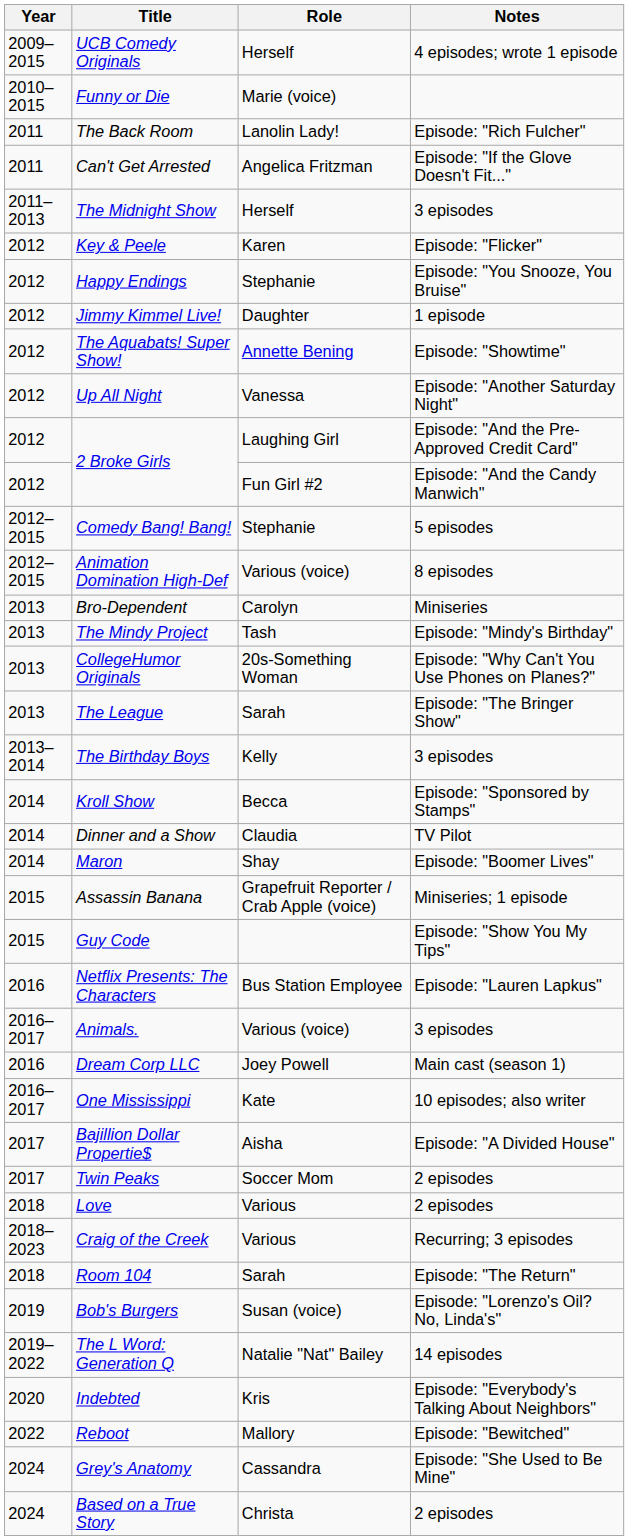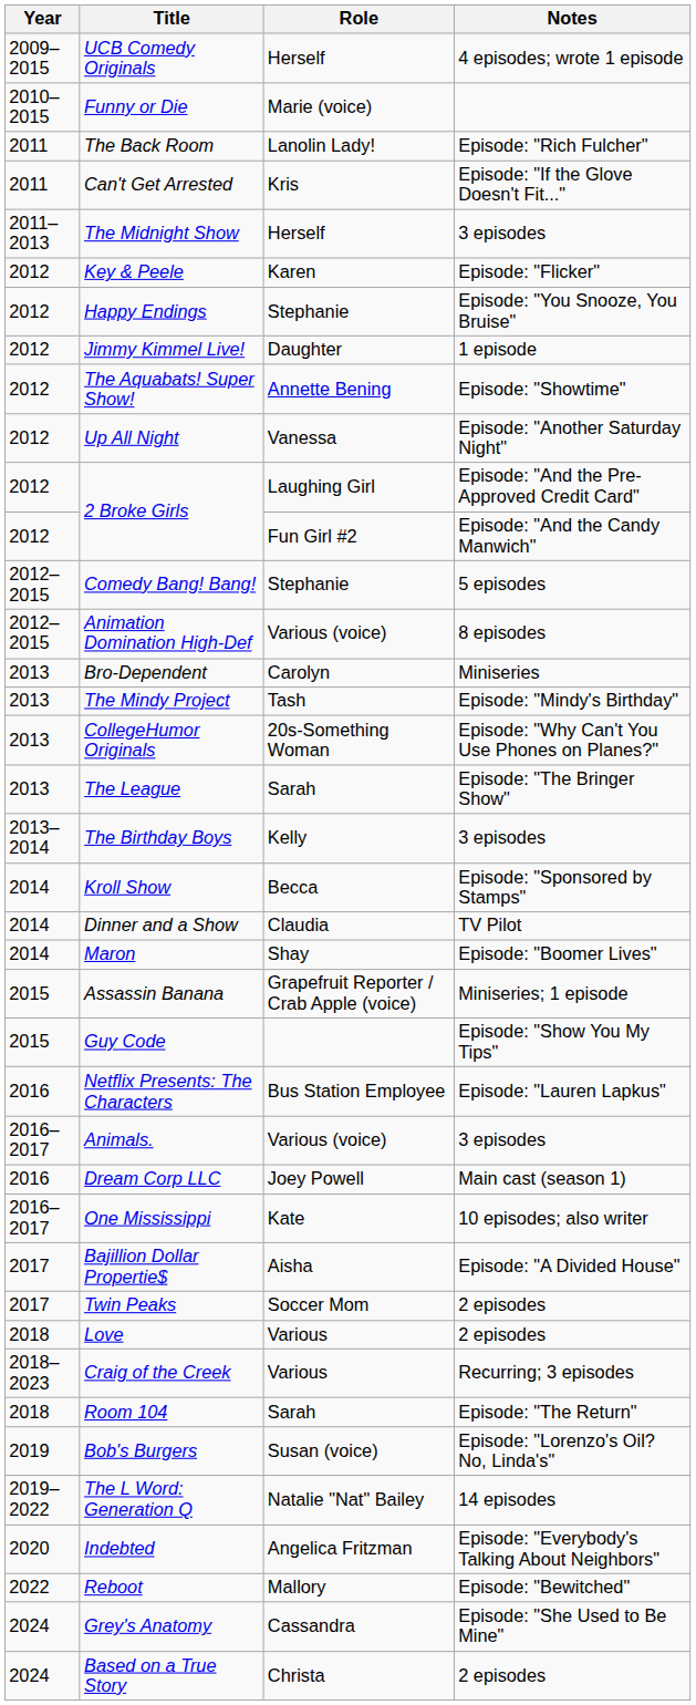 <table class="wikitable unsortable">
 <tr>
 <th>Year</th>
 <th>Title</th>
 <th>Role</th>
 <th>Notes</th>
 </tr>
 <tr>
 <td>2009–2015</td>
 <td><em><a href='#'>UCB Comedy Originals</a></em></td>
 <td>Herself</td>
 <td>4 episodes; wrote 1 episode</td>
 </tr>
 <tr>
 <td>2010–2015</td>
 <td><em><a href='#'>Funny or Die</a></em></td>
 <td>Marie (voice)</td>
 <td></td>
 </tr>
 <tr>
 <td>2011</td>
 <td><em>The Back Room</em></td>
 <td>Lanolin Lady!</td>
 <td>Episode: "Rich Fulcher"</td>
 </tr>
 <tr>
 <td>2011</td>
 <td><em>Can't Get Arrested</em></td>
-<td>Angelica Fritzman</td>
+<td>Kris</td>
 <td>Episode: "If the Glove Doesn't Fit..."</td>
 </tr>
 <tr>
 <td>2011–2013</td>
 <td><em><a href='#'>The Midnight Show</a></em></td>
 <td>Herself</td>
 <td>3 episodes</td>
 </tr>
 <tr>
 <td>2012</td>
 <td><em><a href='#'>Key & Peele</a></em></td>
 <td>Karen</td>
 <td>Episode: "Flicker"</td>
 </tr>
 <tr>
 <td>2012</td>
 <td><em><a href='#'>Happy Endings</a></em></td>
 <td>Stephanie</td>
 <td>Episode: "You Snooze, You Bruise"</td>
 </tr>
 <tr>
 <td>2012</td>
 <td><em><a href='#'>Jimmy Kimmel Live!</a></em></td>
 <td>Daughter</td>
 <td>1 episode</td>
 </tr>
 <tr>
 <td>2012</td>
 <td><em><a href='#'>The Aquabats! Super Show!</a></em></td>
 <td><a href='#'>Annette Bening</a></td>
 <td>Episode: "Showtime"</td>
 </tr>
 <tr>
 <td>2012</td>
 <td><em><a href='#'>Up All Night</a></em></td>
 <td>Vanessa</td>
 <td>Episode: "Another Saturday Night"</td>
 </tr>
 <tr>
 <td>2012</td>
 <td rowspan="2"><em><a href='#'>2 Broke Girls</a></em></td>
 <td>Laughing Girl</td>
 <td>Episode: "And the Pre-Approved Credit Card"</td>
 </tr>
 <tr>
 <td>2012</td>
 <td>Fun Girl #2</td>
 <td>Episode: "And the Candy Manwich"</td>
 </tr>
 <tr>
 <td>2012–2015</td>
 <td><em><a href='#'>Comedy Bang! Bang!</a></em></td>
 <td>Stephanie</td>
 <td>5 episodes</td>
 </tr>
 <tr>
 <td>2012–2015</td>
 <td><em><a href='#'>Animation Domination High-Def</a></em></td>
 <td>Various (voice)</td>
 <td>8 episodes</td>
 </tr>
 <tr>
 <td>2013</td>
 <td><em>Bro-Dependent</em></td>
 <td>Carolyn</td>
 <td>Miniseries</td>
 </tr>
 <tr>
 <td>2013</td>
 <td><em><a href='#'>The Mindy Project</a></em></td>
 <td>Tash</td>
 <td>Episode: "Mindy's Birthday"</td>
 </tr>
 <tr>
 <td>2013</td>
 <td><em><a href='#'>CollegeHumor Originals</a></em></td>
 <td>20s-Something Woman</td>
 <td>Episode: "Why Can't You Use Phones on Planes?"</td>
 </tr>
 <tr>
 <td>2013</td>
 <td><em><a href='#'>The League</a></em></td>
 <td>Sarah</td>
 <td>Episode: "The Bringer Show"</td>
 </tr>
 <tr>
 <td>2013–2014</td>
 <td><em><a href='#'>The Birthday Boys</a></em></td>
 <td>Kelly</td>
 <td>3 episodes</td>
 </tr>
 <tr>
 <td>2014</td>
 <td><em><a href='#'>Kroll Show</a></em></td>
 <td>Becca</td>
 <td>Episode: "Sponsored by Stamps"</td>
 </tr>
 <tr>
 <td>2014</td>
 <td><em>Dinner and a Show</em></td>
 <td>Claudia</td>
 <td>TV Pilot</td>
 </tr>
 <tr>
 <td>2014</td>
 <td><em><a href='#'>Maron</a></em></td>
 <td>Shay</td>
 <td>Episode: "Boomer Lives"</td>
 </tr>
 <tr>
 <td>2015</td>
 <td><em>Assassin Banana</em></td>
 <td>Grapefruit Reporter / Crab Apple (voice)</td>
 <td>Miniseries; 1 episode</td>
 </tr>
 <tr>
 <td>2015</td>
 <td><em><a href='#'>Guy Code</a></em></td>
 <td></td>
 <td>Episode: "Show You My Tips"</td>
 </tr>
 <tr>
 <td>2016</td>
 <td><em><a href='#'>Netflix Presents: The Characters</a></em></td>
 <td>Bus Station Employee</td>
 <td>Episode: "Lauren Lapkus"</td>
 </tr>
 <tr>
 <td>2016–2017</td>
 <td><em><a href='#'>Animals.</a></em></td>
 <td>Various (voice)</td>
 <td>3 episodes</td>
 </tr>
 <tr>
 <td>2016</td>
 <td><em><a href='#'>Dream Corp LLC</a></em></td>
 <td>Joey Powell</td>
 <td>Main cast (season 1)</td>
 </tr>
 <tr>
 <td>2016–2017</td>
 <td><em><a href='#'>One Mississippi</a></em></td>
 <td>Kate</td>
 <td>10 episodes; also writer</td>
 </tr>
 <tr>
 <td>2017</td>
 <td><em><a href='#'>Bajillion Dollar Propertie$</a></em></td>
 <td>Aisha</td>
 <td>Episode: "A Divided House"</td>
 </tr>
 <tr>
 <td>2017</td>
 <td><em><a href='#'>Twin Peaks</a></em></td>
 <td>Soccer Mom</td>
 <td>2 episodes</td>
 </tr>
 <tr>
 <td>2018</td>
 <td><em><a href='#'>Love</a></em></td>
 <td>Various</td>
 <td>2 episodes</td>
 </tr>
 <tr>
 <td>2018–2023</td>
 <td><em><a href='#'>Craig of the Creek</a></em></td>
 <td>Various</td>
 <td>Recurring; 3 episodes</td>
 </tr>
 <tr>
 <td>2018</td>
 <td><em><a href='#'>Room 104</a></em></td>
 <td>Sarah</td>
 <td>Episode: "The Return"</td>
 </tr>
 <tr>
 <td>2019</td>
 <td><em><a href='#'>Bob's Burgers</a></em></td>
 <td>Susan (voice)</td>
 <td>Episode: "Lorenzo's Oil? No, Linda's"</td>
 </tr>
 <tr>
 <td>2019–2022</td>
 <td><em><a href='#'>The L Word: Generation Q</a></em></td>
 <td>Natalie "Nat" Bailey</td>
 <td>14 episodes</td>
 </tr>
 <tr>
 <td>2020</td>
 <td><em><a href='#'>Indebted</a></em></td>
-<td>Kris</td>
+<td>Angelica Fritzman</td>
 <td>Episode: "Everybody's Talking About Neighbors"</td>
 </tr>
 <tr>
 <td>2022</td>
 <td><em><a href='#'>Reboot</a></em></td>
 <td>Mallory</td>
 <td>Episode: "Bewitched"</td>
 </tr>
 <tr>
 <td>2024</td>
 <td><em><a href='#'>Grey's Anatomy</a></em></td>
 <td>Cassandra</td>
 <td>Episode: "She Used to Be Mine"</td>
 </tr>
 <tr>
 <td>2024</td>
 <td><em><a href='#'>Based on a True Story</a></em></td>
 <td>Christa</td>
 <td>2 episodes</td>
 </tr>
 </table>
